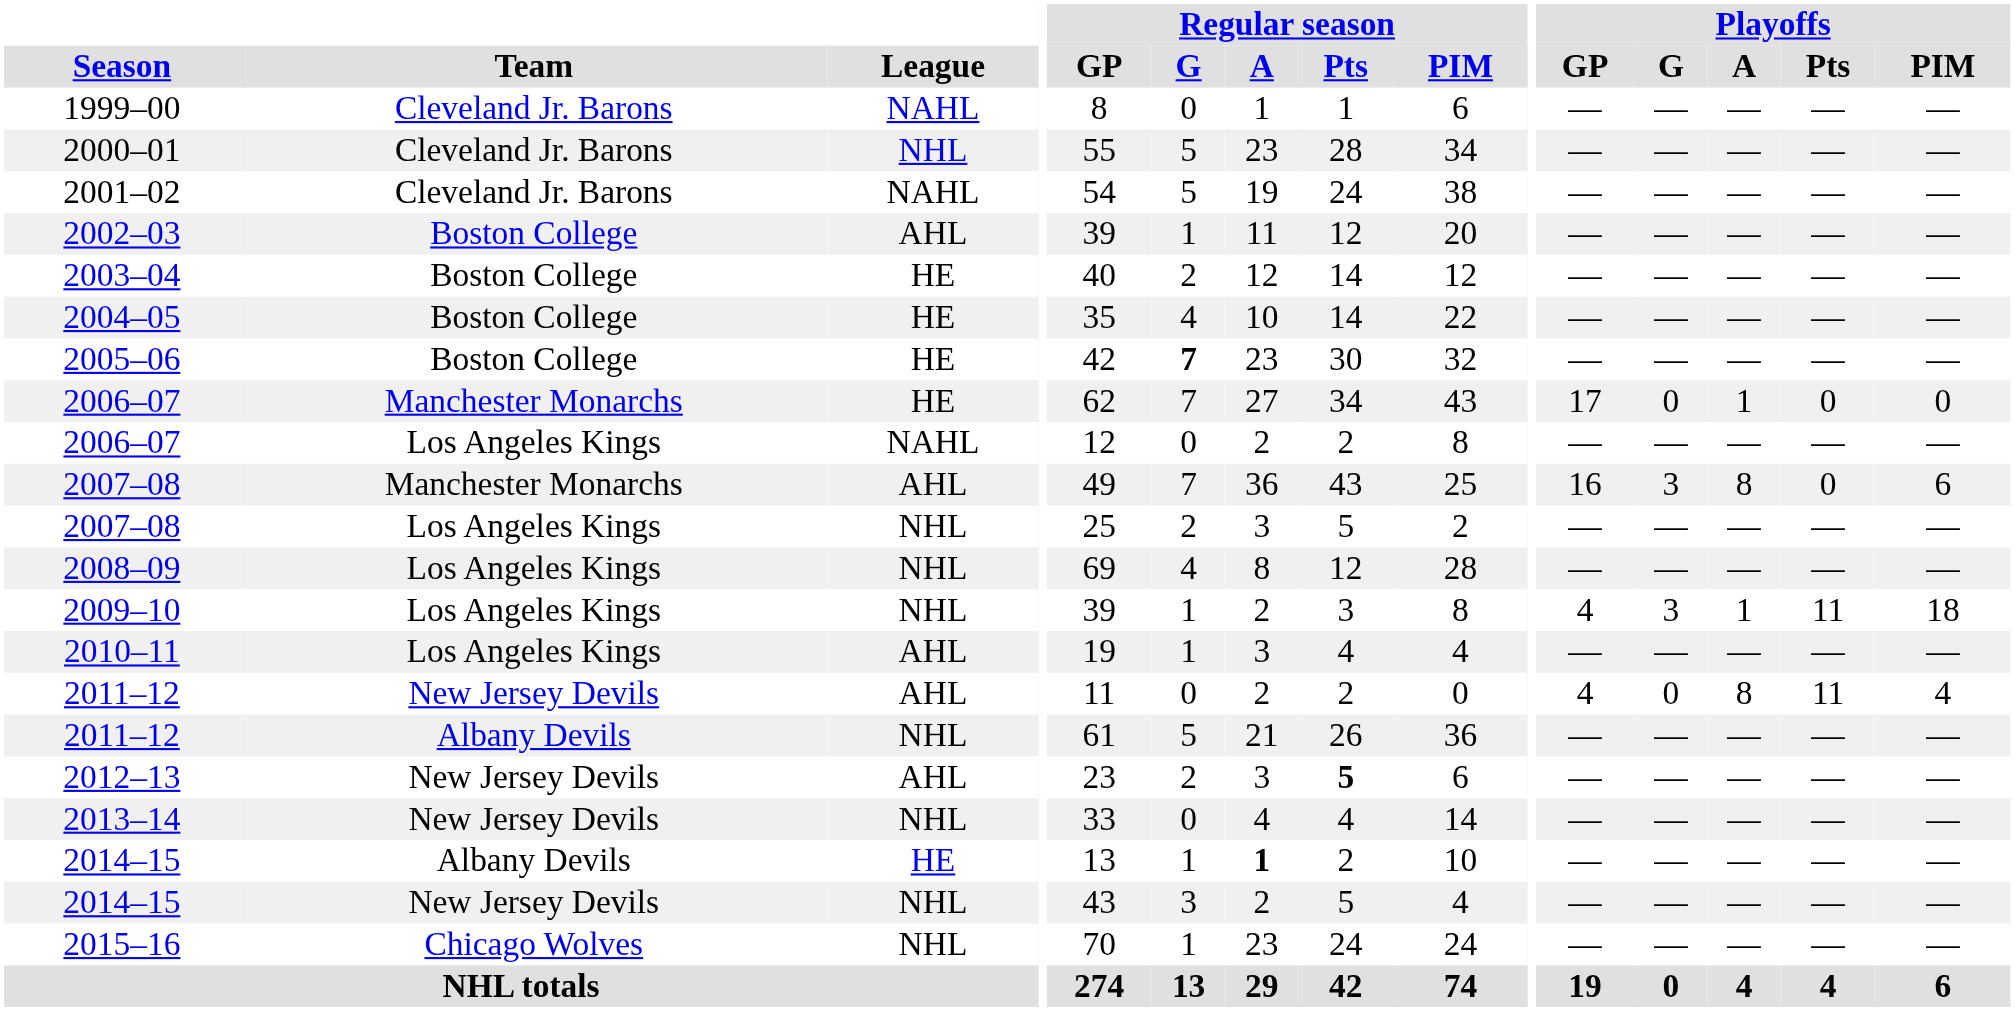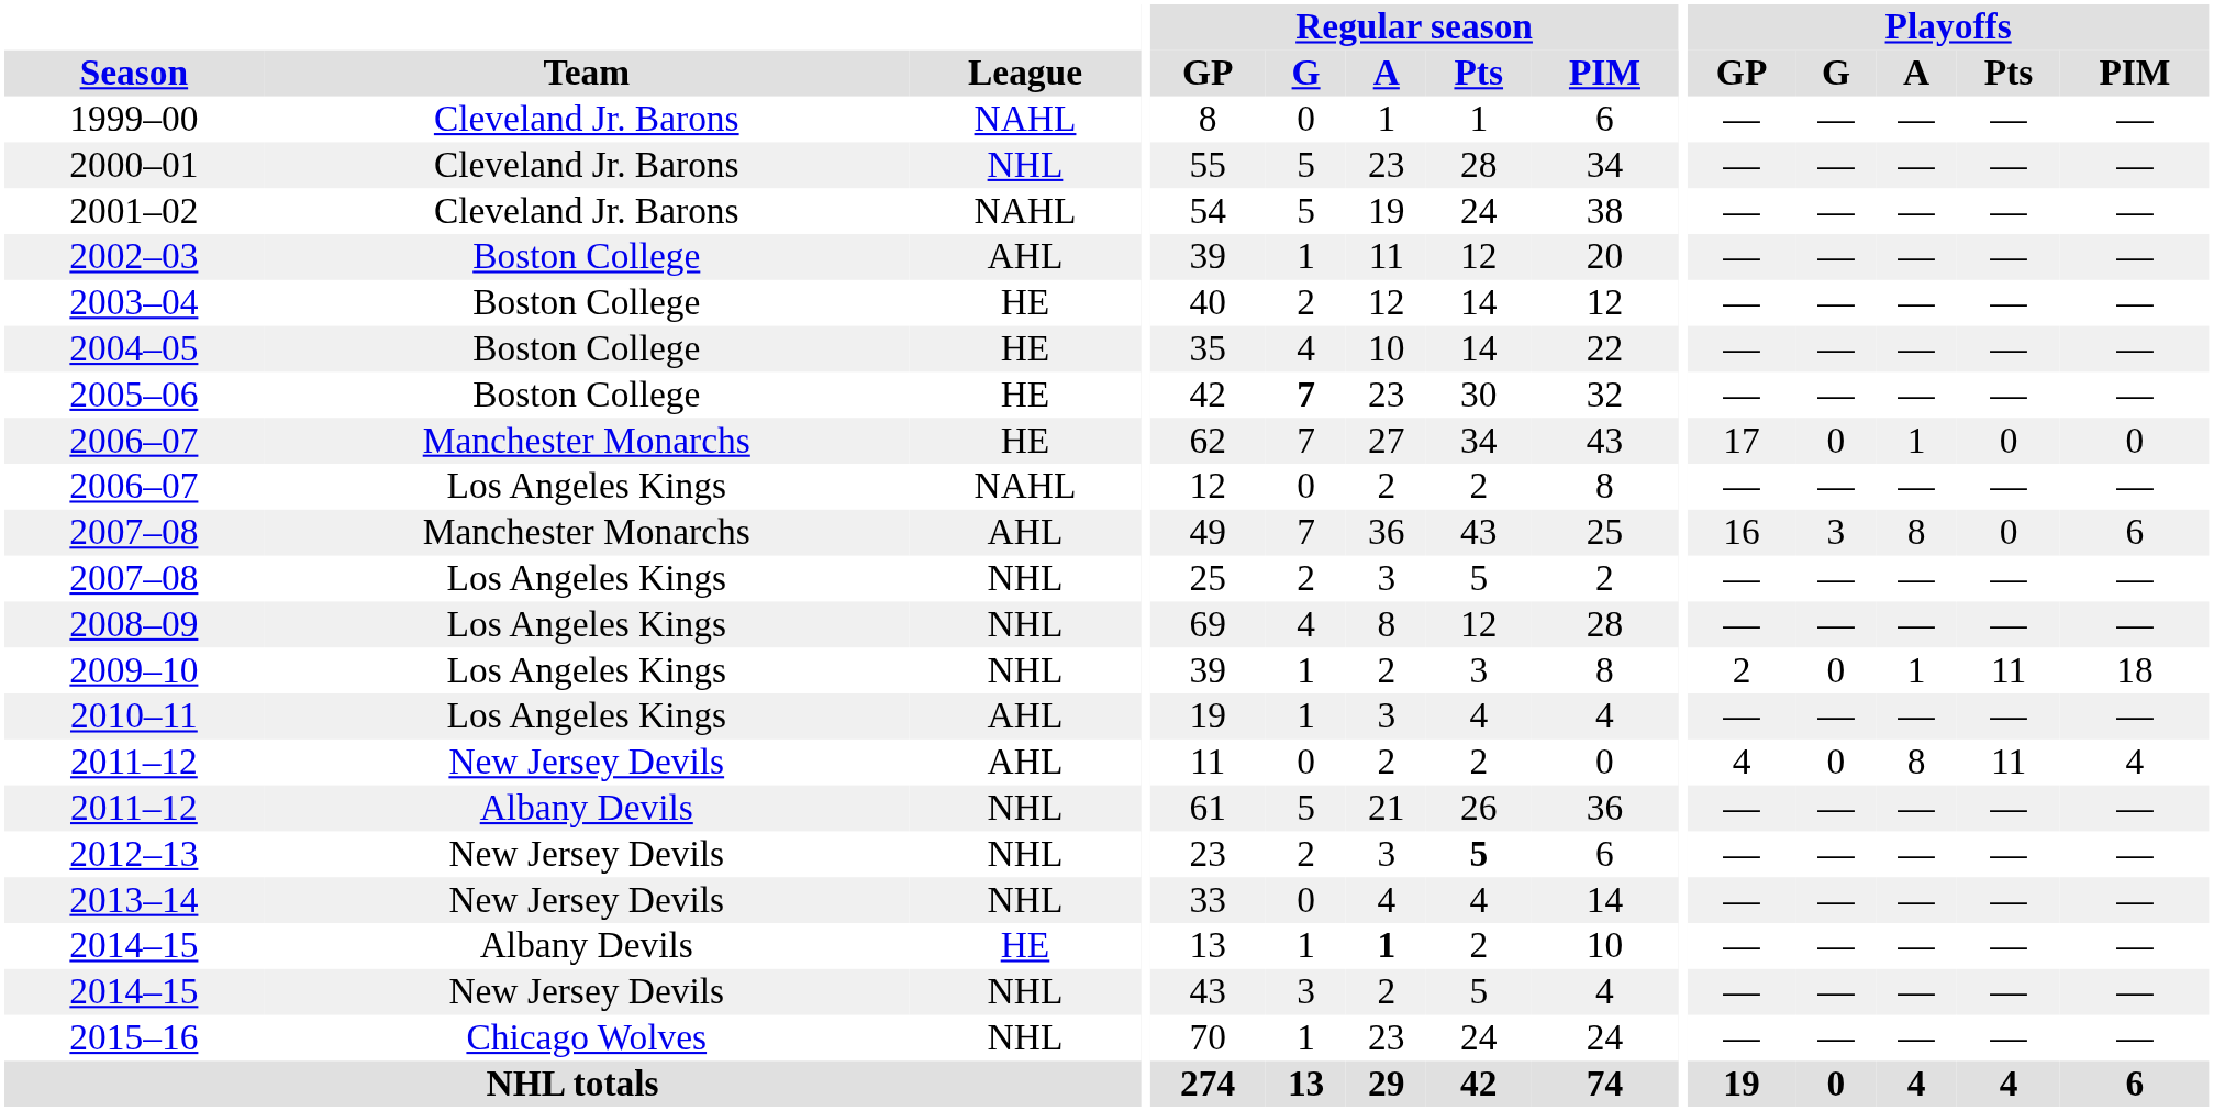 <table border="0" cellpadding="1" cellspacing="0" style="text-align:center; width:60em">
 <tr bgcolor="#e0e0e0">
 <th colspan="3" bgcolor="#ffffff"></th>
 <th rowspan="99" bgcolor="#ffffff"></th>
 <th colspan="5"><a href='#'>Regular season</a></th>
 <th rowspan="99" bgcolor="#ffffff"></th>
 <th colspan="5"><a href='#'>Playoffs</a></th>
 </tr>
 <tr bgcolor="#e0e0e0">
 <th><a href='#'>Season</a></th>
 <th>Team</th>
 <th>League</th>
 <th>GP</th>
 <th><a href='#'>G</a></th>
 <th><a href='#'>A</a></th>
 <th><a href='#'>Pts</a></th>
 <th><a href='#'>PIM</a></th>
 <th>GP</th>
 <th>G</th>
 <th>A</th>
 <th>Pts</th>
 <th>PIM</th>
 </tr>
 <tr>
 <td>1999–00</td>
 <td><a href='#'>Cleveland Jr. Barons</a></td>
 <td><a href='#'>NAHL</a></td>
 <td>8</td>
 <td>0</td>
 <td>1</td>
 <td>1</td>
 <td>6</td>
 <td>—</td>
 <td>—</td>
 <td>—</td>
 <td>—</td>
 <td>—</td>
 </tr>
 <tr style="background:#f0f0f0;">
 <td>2000–01</td>
 <td>Cleveland Jr. Barons</td>
 <td><a href='#'>NHL</a></td>
 <td>55</td>
 <td>5</td>
 <td>23</td>
 <td>28</td>
 <td>34</td>
 <td>—</td>
 <td>—</td>
 <td>—</td>
 <td>—</td>
 <td>—</td>
 </tr>
 <tr>
 <td>2001–02</td>
 <td>Cleveland Jr. Barons</td>
 <td>NAHL</td>
 <td>54</td>
 <td>5</td>
 <td>19</td>
 <td>24</td>
 <td>38</td>
 <td>—</td>
 <td>—</td>
 <td>—</td>
 <td>—</td>
 <td>—</td>
 </tr>
 <tr style="background:#f0f0f0;">
 <td><a href='#'>2002–03</a></td>
 <td><a href='#'>Boston College</a></td>
 <td>AHL</td>
 <td>39</td>
 <td>1</td>
 <td>11</td>
 <td>12</td>
 <td>20</td>
 <td>—</td>
 <td>—</td>
 <td>—</td>
 <td>—</td>
 <td>—</td>
 </tr>
 <tr>
 <td><a href='#'>2003–04</a></td>
 <td>Boston College</td>
 <td>HE</td>
 <td>40</td>
 <td>2</td>
 <td>12</td>
 <td>14</td>
 <td>12</td>
 <td>—</td>
 <td>—</td>
 <td>—</td>
 <td>—</td>
 <td>—</td>
 </tr>
 <tr style="background:#f0f0f0;">
 <td><a href='#'>2004–05</a></td>
 <td>Boston College</td>
 <td>HE</td>
 <td>35</td>
 <td>4</td>
 <td>10</td>
 <td>14</td>
 <td>22</td>
 <td>—</td>
 <td>—</td>
 <td>—</td>
 <td>—</td>
 <td>—</td>
 </tr>
 <tr>
 <td><a href='#'>2005–06</a></td>
 <td>Boston College</td>
 <td>HE</td>
 <td>42</td>
 <td><strong>7</strong></td>
 <td>23</td>
 <td>30</td>
 <td>32</td>
 <td>—</td>
 <td>—</td>
 <td>—</td>
 <td>—</td>
 <td>—</td>
 </tr>
 <tr style="background:#f0f0f0;">
 <td><a href='#'>2006–07</a></td>
 <td><a href='#'>Manchester Monarchs</a></td>
 <td>HE</td>
 <td>62</td>
 <td>7</td>
 <td>27</td>
 <td>34</td>
 <td>43</td>
 <td>17</td>
 <td>0</td>
 <td>1</td>
 <td>0</td>
 <td>0</td>
 </tr>
 <tr>
 <td><a href='#'>2006–07</a></td>
 <td>Los Angeles Kings</td>
 <td>NAHL</td>
 <td>12</td>
 <td>0</td>
 <td>2</td>
 <td>2</td>
 <td>8</td>
 <td>—</td>
 <td>—</td>
 <td>—</td>
 <td>—</td>
 <td>—</td>
 </tr>
 <tr style="background:#f0f0f0;">
 <td><a href='#'>2007–08</a></td>
 <td>Manchester Monarchs</td>
 <td>AHL</td>
 <td>49</td>
 <td>7</td>
 <td>36</td>
 <td>43</td>
 <td>25</td>
 <td>16</td>
 <td>3</td>
 <td>8</td>
 <td>0</td>
 <td>6</td>
 </tr>
 <tr>
 <td><a href='#'>2007–08</a></td>
 <td>Los Angeles Kings</td>
 <td>NHL</td>
 <td>25</td>
 <td>2</td>
 <td>3</td>
 <td>5</td>
 <td>2</td>
 <td>—</td>
 <td>—</td>
 <td>—</td>
 <td>—</td>
 <td>—</td>
 </tr>
 <tr style="background:#f0f0f0;">
 <td><a href='#'>2008–09</a></td>
 <td>Los Angeles Kings</td>
 <td>NHL</td>
 <td>69</td>
 <td>4</td>
 <td>8</td>
 <td>12</td>
 <td>28</td>
 <td>—</td>
 <td>—</td>
 <td>—</td>
 <td>—</td>
 <td>—</td>
 </tr>
 <tr>
 <td><a href='#'>2009–10</a></td>
 <td>Los Angeles Kings</td>
 <td>NHL</td>
 <td>39</td>
 <td>1</td>
 <td>2</td>
 <td>3</td>
 <td>8</td>
-<td>4</td>
-<td>3</td>
+<td>2</td>
+<td>0</td>
 <td>1</td>
 <td>11</td>
 <td>18</td>
 </tr>
 <tr style="background:#f0f0f0;">
 <td><a href='#'>2010–11</a></td>
 <td>Los Angeles Kings</td>
 <td>AHL</td>
 <td>19</td>
 <td>1</td>
 <td>3</td>
 <td>4</td>
 <td>4</td>
 <td>—</td>
 <td>—</td>
 <td>—</td>
 <td>—</td>
 <td>—</td>
 </tr>
 <tr>
 <td><a href='#'>2011–12</a></td>
 <td><a href='#'>New Jersey Devils</a></td>
 <td>AHL</td>
 <td>11</td>
 <td>0</td>
 <td>2</td>
 <td>2</td>
 <td>0</td>
 <td>4</td>
 <td>0</td>
 <td>8</td>
 <td>11</td>
 <td>4</td>
 </tr>
 <tr style="background:#f0f0f0;">
 <td><a href='#'>2011–12</a></td>
 <td><a href='#'>Albany Devils</a></td>
 <td>NHL</td>
 <td>61</td>
 <td>5</td>
 <td>21</td>
 <td>26</td>
 <td>36</td>
 <td>—</td>
 <td>—</td>
 <td>—</td>
 <td>—</td>
 <td>—</td>
 </tr>
 <tr>
 <td><a href='#'>2012–13</a></td>
 <td>New Jersey Devils</td>
-<td>AHL</td>
+<td>NHL</td>
 <td>23</td>
 <td>2</td>
 <td>3</td>
 <td><strong>5</strong></td>
 <td>6</td>
 <td>—</td>
 <td>—</td>
 <td>—</td>
 <td>—</td>
 <td>—</td>
 </tr>
 <tr style="background:#f0f0f0;">
 <td><a href='#'>2013–14</a></td>
 <td>New Jersey Devils</td>
 <td>NHL</td>
 <td>33</td>
 <td>0</td>
 <td>4</td>
 <td>4</td>
 <td>14</td>
 <td>—</td>
 <td>—</td>
 <td>—</td>
 <td>—</td>
 <td>—</td>
 </tr>
 <tr>
 <td><a href='#'>2014–15</a></td>
 <td>Albany Devils</td>
 <td><a href='#'>HE</a></td>
 <td>13</td>
 <td>1</td>
 <td><strong>1</strong></td>
 <td>2</td>
 <td>10</td>
 <td>—</td>
 <td>—</td>
 <td>—</td>
 <td>—</td>
 <td>—</td>
 </tr>
 <tr style="background:#f0f0f0;">
 <td><a href='#'>2014–15</a></td>
 <td>New Jersey Devils</td>
 <td>NHL</td>
 <td>43</td>
 <td>3</td>
 <td>2</td>
 <td>5</td>
 <td>4</td>
 <td>—</td>
 <td>—</td>
 <td>—</td>
 <td>—</td>
 <td>—</td>
 </tr>
 <tr>
 <td><a href='#'>2015–16</a></td>
 <td><a href='#'>Chicago Wolves</a></td>
 <td>NHL</td>
 <td>70</td>
 <td>1</td>
 <td>23</td>
 <td>24</td>
 <td>24</td>
 <td>—</td>
 <td>—</td>
 <td>—</td>
 <td>—</td>
 <td>—</td>
 </tr>
 <tr style="background:#e0e0e0;">
 <th colspan="3">NHL totals</th>
 <th>274</th>
 <th>13</th>
 <th>29</th>
 <th>42</th>
 <th>74</th>
 <th>19</th>
 <th>0</th>
 <th>4</th>
 <th>4</th>
 <th>6</th>
 </tr>
 </table>
